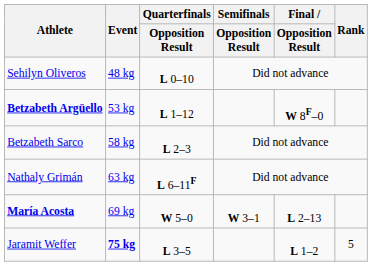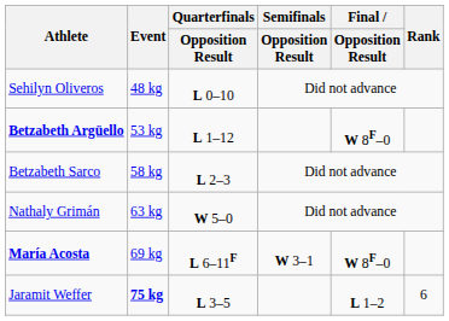 <table class="wikitable" border="1" style="font-size:90%">
 <tr>
 <th rowspan=2>Athlete</th>
 <th rowspan=2>Event</th>
 <th>Quarterfinals</th>
 <th>Semifinals</th>
 <th>Final / </th>
 <th rowspan=2>Rank</th>
 </tr>
 <tr>
 <th>Opposition<br>Result</th>
 <th>Opposition<br>Result</th>
 <th>Opposition<br>Result</th>
 </tr>
 <tr align=center>
 <td align=left><a href='#'>Sehilyn Oliveros</a></td>
 <td align=left><a href='#'>48 kg</a></td>
 <td><br><strong>L</strong> 0–10</td>
 <td colspan=3>Did not advance</td>
 </tr>
 <tr align=center>
 <td align=left><strong><a href='#'>Betzabeth Argüello</a></strong></td>
 <td align=left><a href='#'>53 kg</a></td>
 <td><br><strong>L</strong> 1–12</td>
 <td></td>
 <td><br><strong>W</strong> 8<sup><strong>F</strong></sup>–0</td>
 <td></td>
 </tr>
 <tr align=center>
 <td align=left><a href='#'>Betzabeth Sarco</a></td>
 <td align=left><a href='#'>58 kg</a></td>
 <td><br><strong>L</strong> 2–3</td>
 <td colspan=3>Did not advance</td>
 </tr>
 <tr align=center>
 <td align=left><a href='#'>Nathaly Grimán</a></td>
 <td align=left><a href='#'>63 kg</a></td>
-<td><br><strong>L</strong> 6–11<sup><strong>F</strong></sup></td>
+<td><br><strong>W</strong> 5–0</td>
 <td colspan=3>Did not advance</td>
 </tr>
 <tr align=center>
 <td align=left><strong><a href='#'>María Acosta</a></strong></td>
 <td align=left><a href='#'>69 kg</a></td>
-<td><br><strong>W</strong> 5–0</td>
+<td><br><strong>L</strong> 6–11<sup><strong>F</strong></sup></td>
 <td><br><strong>W</strong> 3–1</td>
-<td><br><strong>L</strong> 2–13</td>
+<td><br><strong>W</strong> 8<sup><strong>F</strong></sup>–0</td>
 <td></td>
 </tr>
 <tr align=center>
 <td align=left><a href='#'>Jaramit Weffer</a></td>
 <td align=left><strong><a href='#'>75 kg</a></strong></td>
 <td><br><strong>L</strong> 3–5</td>
 <td></td>
 <td><br><strong>L</strong> 1–2</td>
-<td>5</td>
+<td>6</td>
 </tr>
 </table>
